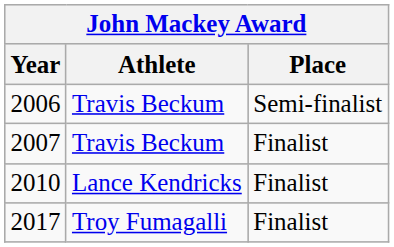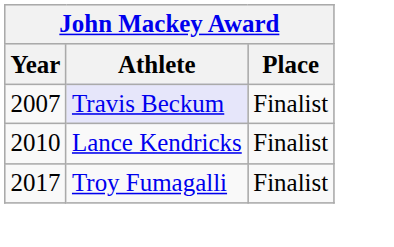 <table class="wikitable">
 <tr>
 <th colspan=3><strong><a href='#'>John Mackey Award</a></strong></th>
 </tr>
 <tr>
 <th>Year</th>
 <th>Athlete</th>
 <th>Place</th>
 </tr>
 <tr>
-<td>2006</td>
-<td><a href='#'>Travis Beckum</a></td>
-<td>Semi-finalist</td>
-</tr>
-<tr>
 <td>2007</td>
-<td><a href='#'>Travis Beckum</a></td>
+<td style="background: lavender;"><a href='#'>Travis Beckum</a></td>
 <td>Finalist</td>
 </tr>
 <tr>
 <td>2010</td>
 <td><a href='#'>Lance Kendricks</a></td>
 <td>Finalist</td>
 </tr>
 <tr>
 <td>2017</td>
 <td><a href='#'>Troy Fumagalli</a></td>
 <td>Finalist</td>
 </tr>
 </table>
